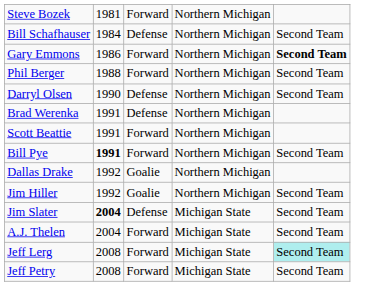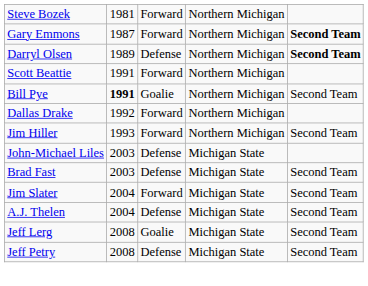 <table class="wikitable sortable">
 <tr>
 <td><a href='#'>Steve Bozek</a></td>
 <td>1981</td>
 <td>Forward</td>
 <td>Northern Michigan</td>
 <td></td>
 </tr>
 <tr>
-<td><a href='#'>Bill Schafhauser</a></td>
-<td>1984</td>
-<td>Defense</td>
-<td>Northern Michigan</td>
-<td>Second Team</td>
-</tr>
-<tr>
 <td><a href='#'>Gary Emmons</a></td>
-<td>1986</td>
+<td>1987</td>
 <td>Forward</td>
 <td>Northern Michigan</td>
 <td><strong>Second Team</strong></td>
 </tr>
 <tr>
-<td><a href='#'>Phil Berger</a></td>
-<td>1988</td>
-<td>Forward</td>
-<td>Northern Michigan</td>
-<td>Second Team</td>
-</tr>
-<tr>
 <td><a href='#'>Darryl Olsen</a></td>
-<td>1990</td>
+<td>1989</td>
 <td>Defense</td>
 <td>Northern Michigan</td>
-<td>Second Team</td>
-</tr>
-<tr>
-<td><a href='#'>Brad Werenka</a></td>
-<td>1991</td>
-<td>Defense</td>
-<td>Northern Michigan</td>
-<td></td>
+<td><strong>Second Team</strong></td>
 </tr>
 <tr>
 <td><a href='#'>Scott Beattie</a></td>
 <td>1991</td>
 <td>Forward</td>
 <td>Northern Michigan</td>
 <td></td>
 </tr>
 <tr>
 <td><a href='#'>Bill Pye</a></td>
 <td><strong>1991</strong></td>
-<td>Forward</td>
+<td>Goalie</td>
 <td>Northern Michigan</td>
 <td>Second Team</td>
 </tr>
 <tr>
 <td><a href='#'>Dallas Drake</a></td>
 <td>1992</td>
-<td>Goalie</td>
+<td>Forward</td>
 <td>Northern Michigan</td>
 <td></td>
 </tr>
 <tr>
 <td><a href='#'>Jim Hiller</a></td>
-<td>1992</td>
-<td>Goalie</td>
+<td>1993</td>
+<td>Forward</td>
 <td>Northern Michigan</td>
 <td>Second Team</td>
 </tr>
 <tr>
+<td><a href='#'>John-Michael Liles</a></td>
+<td>2003</td>
+<td>Defense</td>
+<td>Michigan State</td>
+<td></td>
+</tr>
+<tr>
+<td><a href='#'>Brad Fast</a></td>
+<td>2003</td>
+<td>Defense</td>
+<td>Michigan State</td>
+<td>Second Team</td>
+</tr>
+<tr>
 <td><a href='#'>Jim Slater</a></td>
-<td><strong>2004</strong></td>
-<td>Defense</td>
+<td>2004</td>
+<td>Forward</td>
 <td>Michigan State</td>
 <td>Second Team</td>
 </tr>
 <tr>
 <td><a href='#'>A.J. Thelen</a></td>
 <td>2004</td>
-<td>Forward</td>
+<td>Defense</td>
 <td>Michigan State</td>
 <td>Second Team</td>
 </tr>
 <tr>
 <td><a href='#'>Jeff Lerg</a></td>
 <td>2008</td>
-<td>Forward</td>
+<td>Goalie</td>
 <td>Michigan State</td>
-<td style="background: paleturquoise;">Second Team</td>
+<td>Second Team</td>
 </tr>
 <tr>
 <td><a href='#'>Jeff Petry</a></td>
 <td>2008</td>
-<td>Forward</td>
+<td>Defense</td>
 <td>Michigan State</td>
 <td>Second Team</td>
 </tr>
 </table>
